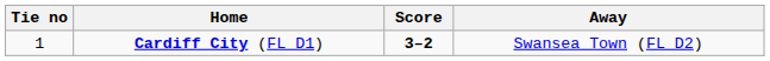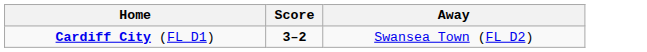 <table class="wikitable" style="text-align:center">
 <tr>
-<th width=50>Tie no</th>
 <th width=250>Home</th>
 <th width=50>Score</th>
 <th width=250>Away</th>
 </tr>
 <tr>
-<td>1</td>
 <td><strong><a href='#'>Cardiff City</a></strong> (<a href='#'>FL D1</a>)</td>
 <td><strong>3–2</strong></td>
 <td><a href='#'>Swansea Town</a> (<a href='#'>FL D2</a>)</td>
 </tr>
 </table>
